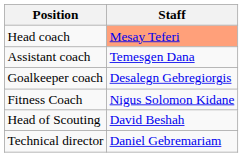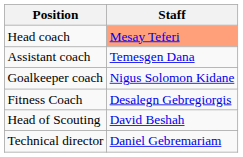 <table class="wikitable">
 <tr>
 <th>Position</th>
 <th>Staff</th>
 </tr>
 <tr>
 <td>Head coach</td>
 <td style="background: lightsalmon;"> <a href='#'>Mesay Teferi</a></td>
 </tr>
 <tr>
 <td>Assistant coach</td>
 <td> <a href='#'>Temesgen Dana</a></td>
 </tr>
 <tr>
 <td>Goalkeeper coach</td>
-<td> <a href='#'>Desalegn Gebregiorgis</a></td>
+<td> <a href='#'>Nigus Solomon Kidane</a></td>
 </tr>
 <tr>
 <td>Fitness Coach</td>
-<td> <a href='#'>Nigus Solomon Kidane</a></td>
+<td> <a href='#'>Desalegn Gebregiorgis</a></td>
 </tr>
 <tr>
 <td>Head of Scouting</td>
 <td> <a href='#'>David Beshah</a></td>
 </tr>
 <tr>
 <td>Technical director</td>
 <td> <a href='#'>Daniel Gebremariam</a></td>
 </tr>
 </table>
